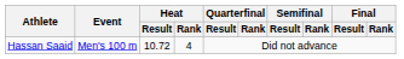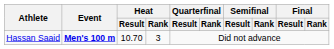 <table class="wikitable" style="font-size:90%">
 <tr>
 <th rowspan="2">Athlete</th>
 <th rowspan="2">Event</th>
 <th colspan="2">Heat</th>
 <th colspan="2">Quarterfinal</th>
 <th colspan="2">Semifinal</th>
 <th colspan="2">Final</th>
 </tr>
 <tr style="font-size:95%">
 <th>Result</th>
 <th>Rank</th>
 <th>Result</th>
 <th>Rank</th>
 <th>Result</th>
 <th>Rank</th>
 <th>Result</th>
 <th>Rank</th>
 </tr>
 <tr align=center>
 <td align=left><a href='#'>Hassan Saaid</a></td>
-<td align=left><a href='#'>Men's 100 m</a></td>
-<td>10.72 <strong></strong></td>
-<td>4</td>
+<td align=left><strong><a href='#'>Men's 100 m</a></strong></td>
+<td>10.70 <strong></strong></td>
+<td>3</td>
 <td colspan="6">Did not advance</td>
 </tr>
 </table>
